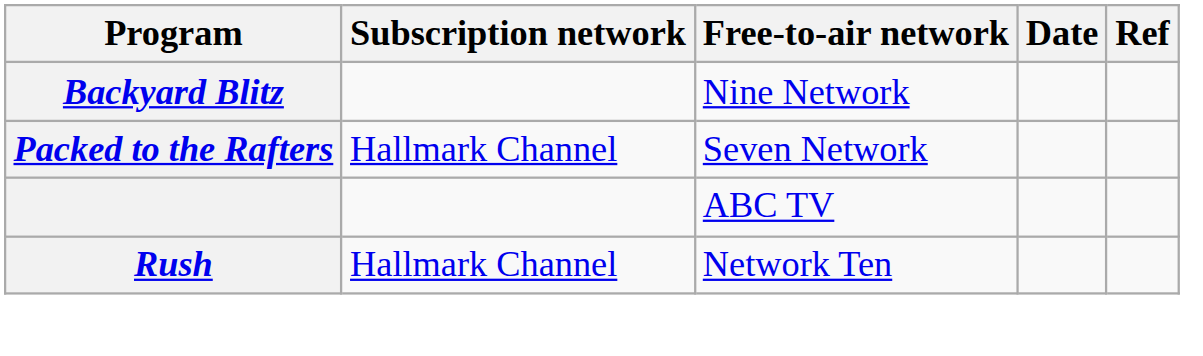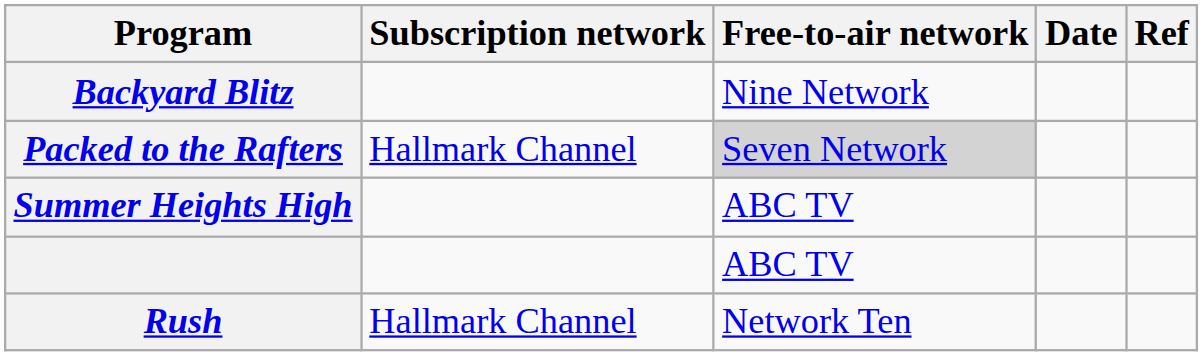 <table class="wikitable plainrowheaders sortable">
 <tr>
 <th scope="col">Program</th>
 <th scope="col">Subscription network</th>
 <th scope="col">Free-to-air network</th>
 <th scope="col">Date</th>
 <th scope="col" class="unsortable">Ref</th>
 </tr>
 <tr>
 <th scope="row"><em><a href='#'>Backyard Blitz</a></em></th>
 <td></td>
 <td><a href='#'>Nine Network</a></td>
 <td align=center></td>
 <td align=center></td>
 </tr>
 <tr>
 <th scope="row"><em><a href='#'>Packed to the Rafters</a></em></th>
 <td><a href='#'>Hallmark Channel</a></td>
-<td><a href='#'>Seven Network</a></td>
+<td style="background: lightgrey;"><a href='#'>Seven Network</a></td>
+<td align=center></td>
+<td align=center></td>
+</tr>
+<tr>
+<th scope="row"><em><a href='#'>Summer Heights High</a></em></th>
+<td></td>
+<td><a href='#'>ABC TV</a></td>
 <td align=center></td>
 <td align=center></td>
 </tr>
 <tr>
 <th scope="row"></th>
 <td></td>
 <td><a href='#'>ABC TV</a></td>
 <td align=center></td>
 <td align=center></td>
 </tr>
 <tr>
 <th scope="row"><em><a href='#'>Rush</a></em></th>
 <td><a href='#'>Hallmark Channel</a></td>
 <td><a href='#'>Network Ten</a></td>
 <td align=center></td>
 <td align=center></td>
 </tr>
 </table>
